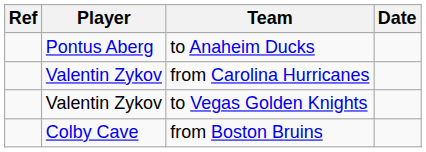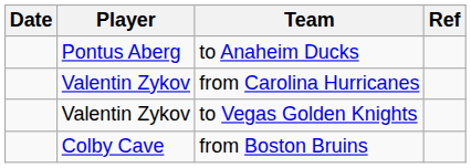 <table class="wikitable">
 <tr>
-<th>Ref</th>
+<th>Date</th>
 <th>Player</th>
 <th>Team</th>
-<th>Date</th>
+<th>Ref</th>
 </tr>
 <tr>
 <td></td>
 <td><a href='#'>Pontus Aberg</a></td>
 <td>to <a href='#'>Anaheim Ducks</a></td>
 <td></td>
 </tr>
 <tr>
 <td></td>
 <td><a href='#'>Valentin Zykov</a></td>
 <td>from <a href='#'>Carolina Hurricanes</a></td>
 <td></td>
 </tr>
 <tr>
 <td></td>
 <td>Valentin Zykov</td>
 <td>to <a href='#'>Vegas Golden Knights</a></td>
 <td></td>
 </tr>
 <tr>
 <td></td>
 <td><a href='#'>Colby Cave</a></td>
 <td>from <a href='#'>Boston Bruins</a></td>
 <td></td>
 </tr>
 </table>
